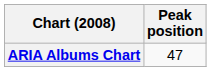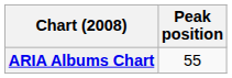 <table class="wikitable plainrowheaders" style="text-align:center">
 <tr>
 <th scope="col">Chart (2008)</th>
 <th scope="col">Peak<br>position</th>
 </tr>
 <tr>
 <th scope="row"><a href='#'>ARIA Albums Chart</a></th>
-<td>47</td>
+<td>55</td>
 </tr>
 </table>
